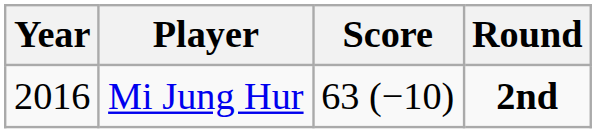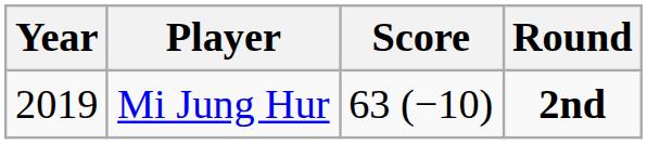 <table class="wikitable">
 <tr>
 <th>Year</th>
 <th>Player</th>
 <th>Score</th>
 <th>Round</th>
 </tr>
 <tr>
-<td>2016</td>
+<td>2019</td>
 <td><a href='#'>Mi Jung Hur</a></td>
 <td>63 (−10)</td>
 <td align=center><strong>2nd</strong></td>
 </tr>
 </table>
